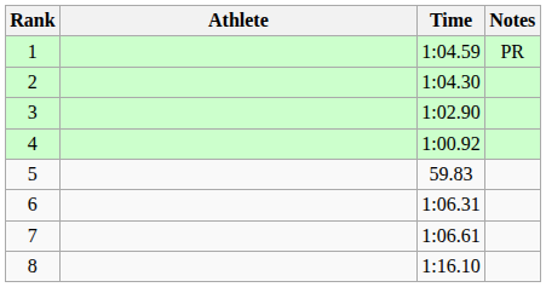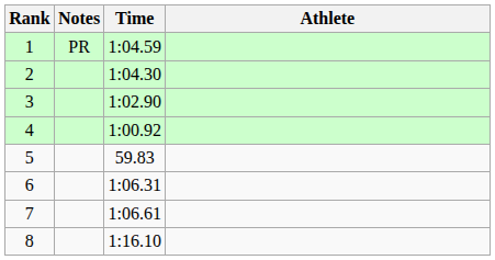 <table class="wikitable" style="text-align:center">
 <tr>
 <th>Rank</th>
+<th>Notes</th>
+<th>Time</th>
 <th Style="width:18em">Athlete</th>
-<th>Time</th>
-<th>Notes</th>
 </tr>
 <tr style="background:#cfc">
 <td>1</td>
+<td>PR</td>
+<td>1:04.59</td>
 <td style="text-align:left"></td>
-<td>1:04.59</td>
-<td>PR</td>
 </tr>
 <tr style="background:#cfc">
 <td>2</td>
+<td></td>
+<td>1:04.30</td>
 <td style="text-align:left"></td>
-<td>1:04.30</td>
-<td></td>
 </tr>
 <tr style="background:#cfc">
 <td>3</td>
+<td></td>
+<td>1:02.90</td>
 <td style="text-align:left"></td>
-<td>1:02.90</td>
-<td></td>
 </tr>
 <tr style="background:#cfc">
 <td>4</td>
+<td></td>
+<td>1:00.92</td>
 <td style="text-align:left"></td>
-<td>1:00.92</td>
-<td></td>
 </tr>
 <tr>
 <td>5</td>
+<td></td>
+<td>59.83</td>
 <td style="text-align:left"></td>
-<td>59.83</td>
-<td></td>
 </tr>
 <tr>
 <td>6</td>
+<td></td>
+<td>1:06.31</td>
 <td style="text-align:left"></td>
-<td>1:06.31</td>
-<td></td>
 </tr>
 <tr>
 <td>7</td>
+<td></td>
+<td>1:06.61</td>
 <td style="text-align:left"></td>
-<td>1:06.61</td>
-<td></td>
 </tr>
 <tr>
 <td>8</td>
+<td></td>
+<td>1:16.10</td>
 <td style="text-align:left"></td>
-<td>1:16.10</td>
-<td></td>
 </tr>
 </table>
